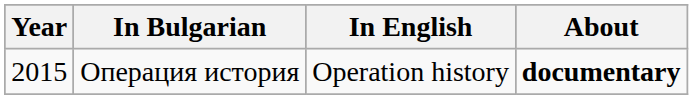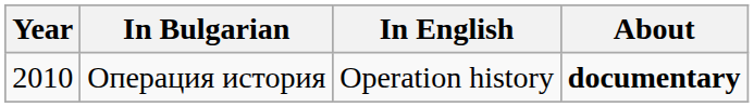 <table class="wikitable">
 <tr>
 <th>Year</th>
 <th>In Bulgarian</th>
 <th>In English</th>
 <th>About</th>
 </tr>
 <tr>
-<td>2015</td>
+<td>2010</td>
 <td>Операция история</td>
 <td>Operation history</td>
 <td><strong>documentary</strong></td>
 </tr>
 </table>
